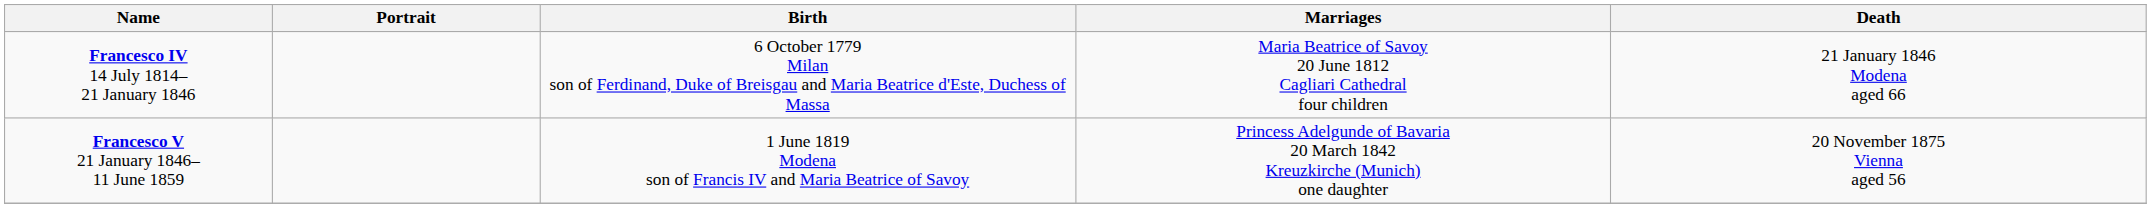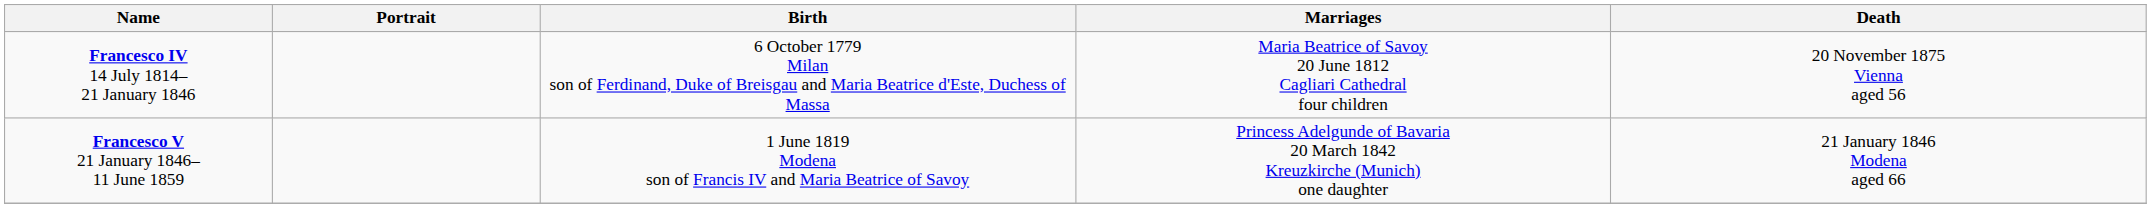 <table style="text-align:center; width:100%" class="wikitable">
 <tr>
 <th width=10%>Name</th>
 <th width=10%>Portrait</th>
 <th width=20%>Birth</th>
 <th width=20%>Marriages</th>
 <th width=20%>Death</th>
 </tr>
 <tr>
 <td><strong><a href='#'>Francesco IV</a></strong><br>14 July 1814–<br>21 January 1846</td>
 <td></td>
 <td>6 October 1779<br><a href='#'>Milan</a><br>son of <a href='#'>Ferdinand, Duke of Breisgau</a> and <a href='#'>Maria Beatrice d'Este, Duchess of Massa</a></td>
 <td><a href='#'>Maria Beatrice of Savoy</a><br>20 June 1812<br><a href='#'>Cagliari Cathedral</a><br>four children</td>
-<td>21 January 1846<br><a href='#'>Modena</a><br>aged 66</td>
+<td>20 November 1875<br><a href='#'>Vienna</a><br>aged 56</td>
 </tr>
 <tr>
 <td><strong><a href='#'>Francesco V</a></strong><br>21 January 1846–<br>11 June 1859</td>
 <td></td>
 <td>1 June 1819<br><a href='#'>Modena</a><br>son of <a href='#'>Francis IV</a> and <a href='#'>Maria Beatrice of Savoy</a></td>
 <td><a href='#'>Princess Adelgunde of Bavaria</a><br>20 March 1842<br><a href='#'>Kreuzkirche (Munich)</a><br>one daughter</td>
-<td>20 November 1875<br><a href='#'>Vienna</a><br>aged 56</td>
+<td>21 January 1846<br><a href='#'>Modena</a><br>aged 66</td>
 </tr>
 <tr>
 </tr>
 </table>
